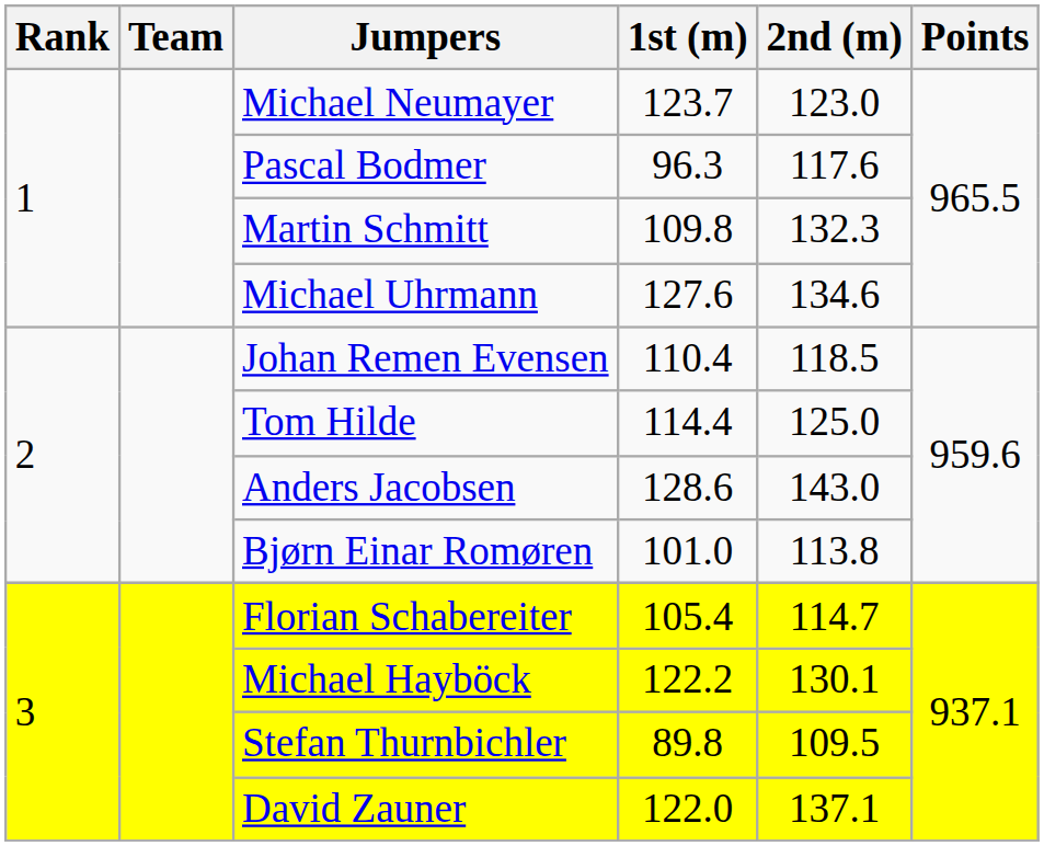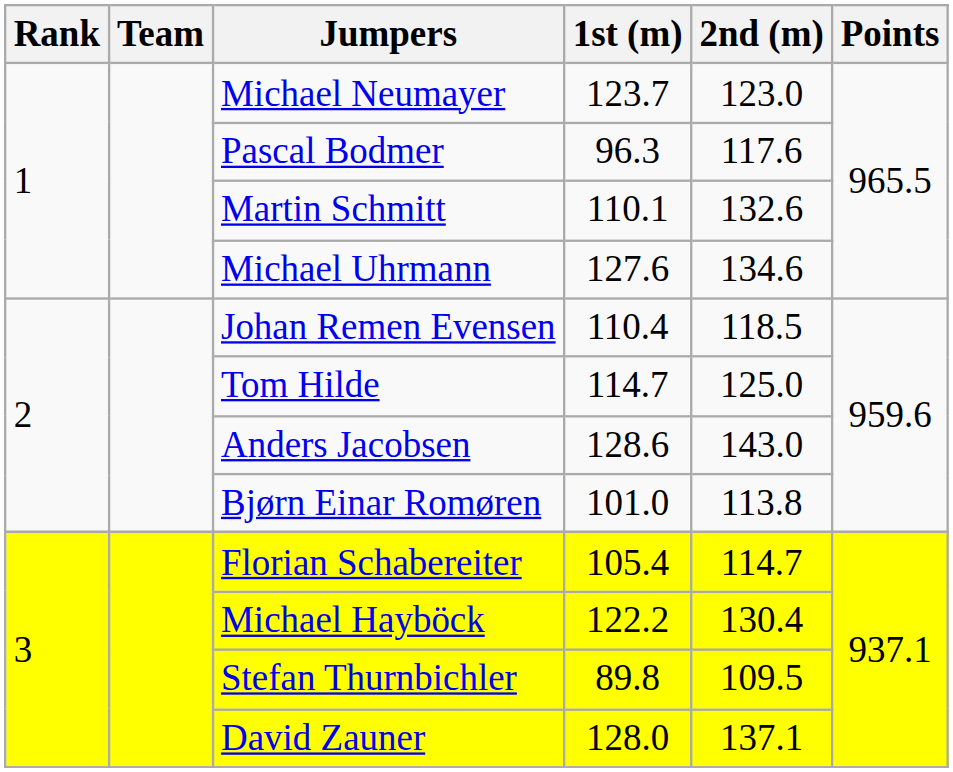 <table class="wikitable">
 <tr>
 <th align=left>Rank</th>
 <th>Team</th>
 <th>Jumpers</th>
 <th align=Center>1st (m)</th>
 <th>2nd (m)</th>
 <th>Points</th>
 </tr>
 <tr>
 <td align=left rowspan="4">1</td>
 <td align=left rowspan="4"></td>
 <td align=left><a href='#'>Michael Neumayer</a></td>
 <td align=center>123.7</td>
 <td align=center>123.0</td>
 <td align=center rowspan="4">965.5</td>
 </tr>
 <tr>
 <td align=left><a href='#'>Pascal Bodmer</a></td>
 <td align=center>96.3</td>
 <td align=center>117.6</td>
 </tr>
 <tr>
 <td align=left><a href='#'>Martin Schmitt</a></td>
-<td align=center>109.8</td>
-<td align=center>132.3</td>
+<td align=center>110.1</td>
+<td align=center>132.6</td>
 </tr>
 <tr>
 <td align=left><a href='#'>Michael Uhrmann</a></td>
 <td align=center>127.6</td>
 <td align=center>134.6</td>
 </tr>
 <tr>
 <td align=left rowspan="4">2</td>
 <td align=left rowspan="4"></td>
 <td align=left><a href='#'>Johan Remen Evensen</a></td>
 <td align=center>110.4</td>
 <td align=center>118.5</td>
 <td align=center rowspan="4">959.6</td>
 </tr>
 <tr>
 <td align=left><a href='#'>Tom Hilde</a></td>
-<td align=center>114.4</td>
+<td align=center>114.7</td>
 <td align=center>125.0</td>
 </tr>
 <tr>
 <td align=left><a href='#'>Anders Jacobsen</a></td>
 <td align=center>128.6</td>
 <td align=center>143.0</td>
 </tr>
 <tr>
 <td align=left><a href='#'>Bjørn Einar Romøren</a></td>
 <td align=center>101.0</td>
 <td align=center>113.8</td>
 </tr>
 <tr>
 </tr>
 <tr style="background:#FFFF00;">
 <td align=left rowspan="4">3</td>
 <td align=left rowspan="4"></td>
 <td align=left><a href='#'>Florian Schabereiter</a></td>
 <td align=center>105.4</td>
 <td align=center>114.7</td>
 <td align=center rowspan="4">937.1</td>
 </tr>
 <tr style="background:#FFFF00;">
 <td align=left><a href='#'>Michael Hayböck</a></td>
 <td align=center>122.2</td>
-<td align=center>130.1</td>
+<td align=center>130.4</td>
 </tr>
 <tr style="background:#FFFF00;">
 <td align=left><a href='#'>Stefan Thurnbichler</a></td>
 <td align=center>89.8</td>
 <td align=center>109.5</td>
 </tr>
 <tr style="background:#FFFF00;">
 <td align=left><a href='#'>David Zauner</a></td>
-<td align=center>122.0</td>
+<td align=center>128.0</td>
 <td align=center>137.1</td>
 </tr>
 <tr>
 </tr>
 </table>
